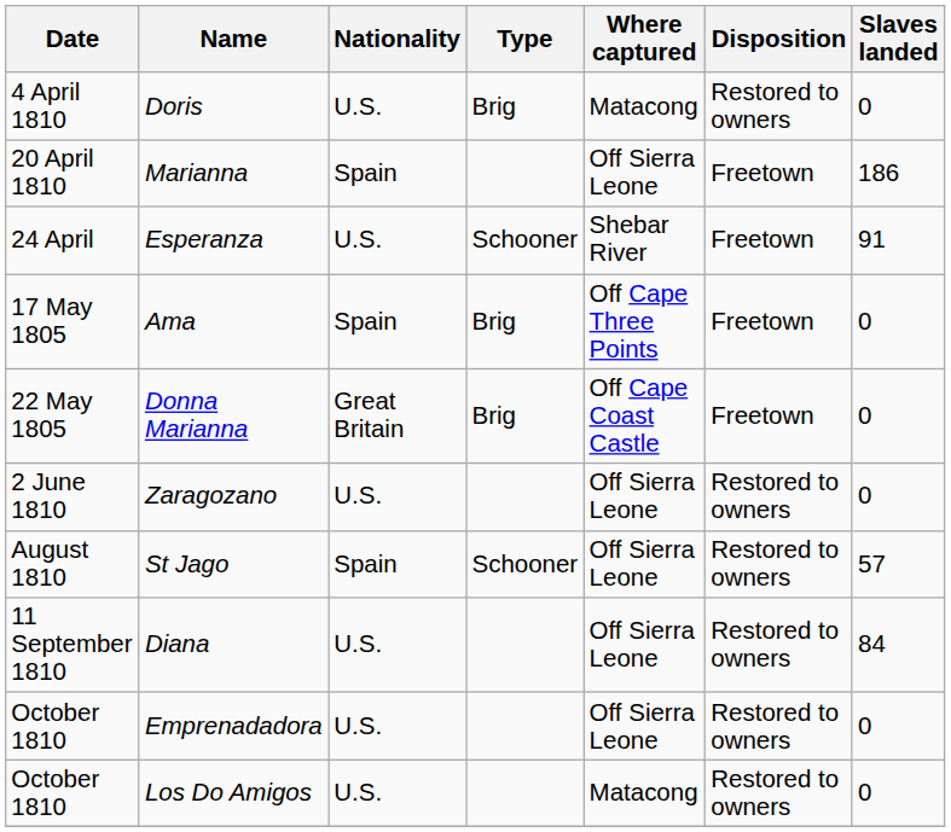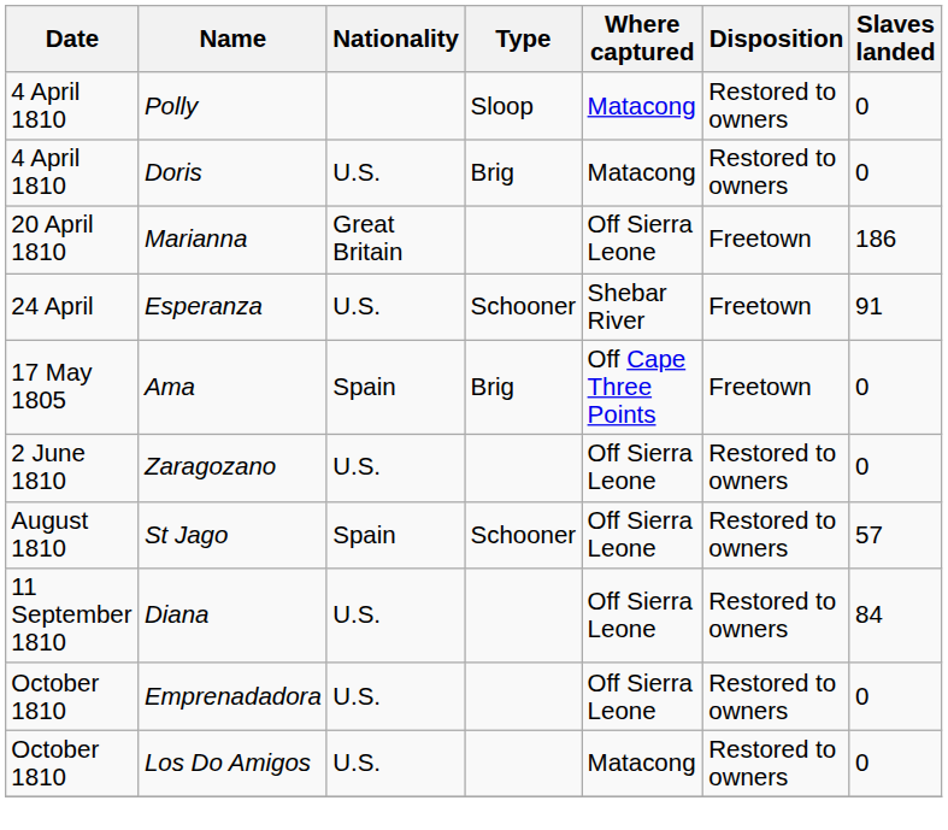 <table class="sortable wikitable">
 <tr>
 <th>Date</th>
 <th>Name</th>
 <th>Nationality</th>
 <th>Type</th>
 <th>Where captured</th>
 <th>Disposition</th>
 <th>Slaves landed</th>
+</tr>
+<tr>
+<td>4 April 1810</td>
+<td><em>Polly</em></td>
+<td></td>
+<td>Sloop</td>
+<td><a href='#'>Matacong</a></td>
+<td>Restored to owners</td>
+<td>0</td>
 </tr>
 <tr>
 <td>4 April 1810</td>
 <td><em>Doris</em></td>
 <td>U.S.</td>
 <td>Brig</td>
 <td>Matacong</td>
 <td>Restored to owners</td>
 <td>0</td>
 </tr>
 <tr>
 <td>20 April 1810</td>
 <td><em>Marianna</em></td>
-<td>Spain</td>
+<td>Great Britain</td>
 <td></td>
 <td>Off Sierra Leone</td>
 <td>Freetown</td>
 <td>186</td>
 </tr>
 <tr>
 <td>24 April</td>
 <td><em>Esperanza</em></td>
 <td>U.S.</td>
 <td>Schooner</td>
 <td>Shebar River</td>
 <td>Freetown</td>
 <td>91</td>
 </tr>
 <tr>
 <td>17 May 1805</td>
 <td><em>Ama</em></td>
 <td>Spain</td>
 <td>Brig</td>
 <td>Off <a href='#'>Cape Three Points</a></td>
-<td>Freetown</td>
-<td>0</td>
-</tr>
-<tr>
-<td>22 May 1805</td>
-<td><a href='#'><em>Donna Marianna</em></a></td>
-<td>Great Britain</td>
-<td>Brig</td>
-<td>Off <a href='#'>Cape Coast Castle</a></td>
 <td>Freetown</td>
 <td>0</td>
 </tr>
 <tr>
 <td>2 June 1810</td>
 <td><em>Zaragozano</em></td>
 <td>U.S.</td>
 <td></td>
 <td>Off Sierra Leone</td>
 <td>Restored to owners</td>
 <td>0</td>
 </tr>
 <tr>
 <td>August 1810</td>
 <td><em>St Jago</em></td>
 <td>Spain</td>
 <td>Schooner</td>
 <td>Off Sierra Leone</td>
 <td>Restored to owners</td>
 <td>57</td>
 </tr>
 <tr>
 <td>11 September 1810</td>
 <td><em>Diana</em></td>
 <td>U.S.</td>
 <td></td>
 <td>Off Sierra Leone</td>
 <td>Restored to owners</td>
 <td>84</td>
 </tr>
 <tr>
 <td>October 1810</td>
 <td><em>Emprenadadora</em></td>
 <td>U.S.</td>
 <td></td>
 <td>Off Sierra Leone</td>
 <td>Restored to owners</td>
 <td>0</td>
 </tr>
 <tr>
 <td>October 1810</td>
 <td><em>Los Do Amigos</em></td>
 <td>U.S.</td>
 <td></td>
 <td>Matacong</td>
 <td>Restored to owners</td>
 <td>0</td>
 </tr>
 <tr>
 </tr>
 </table>
